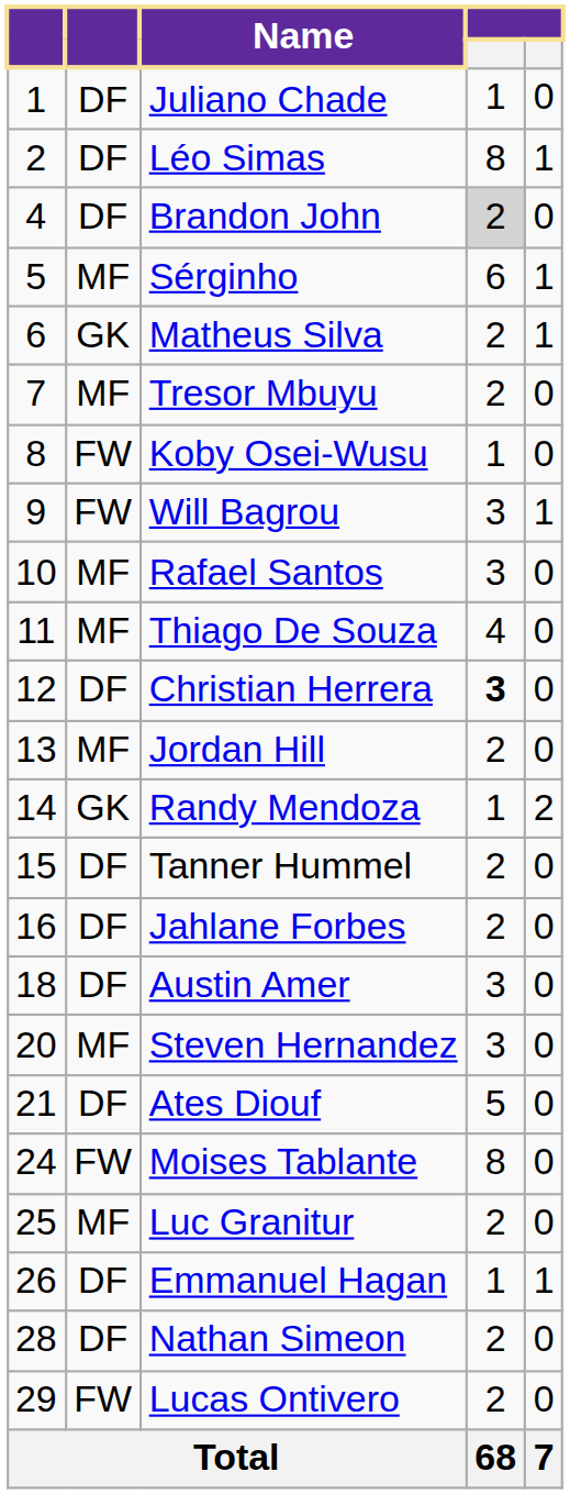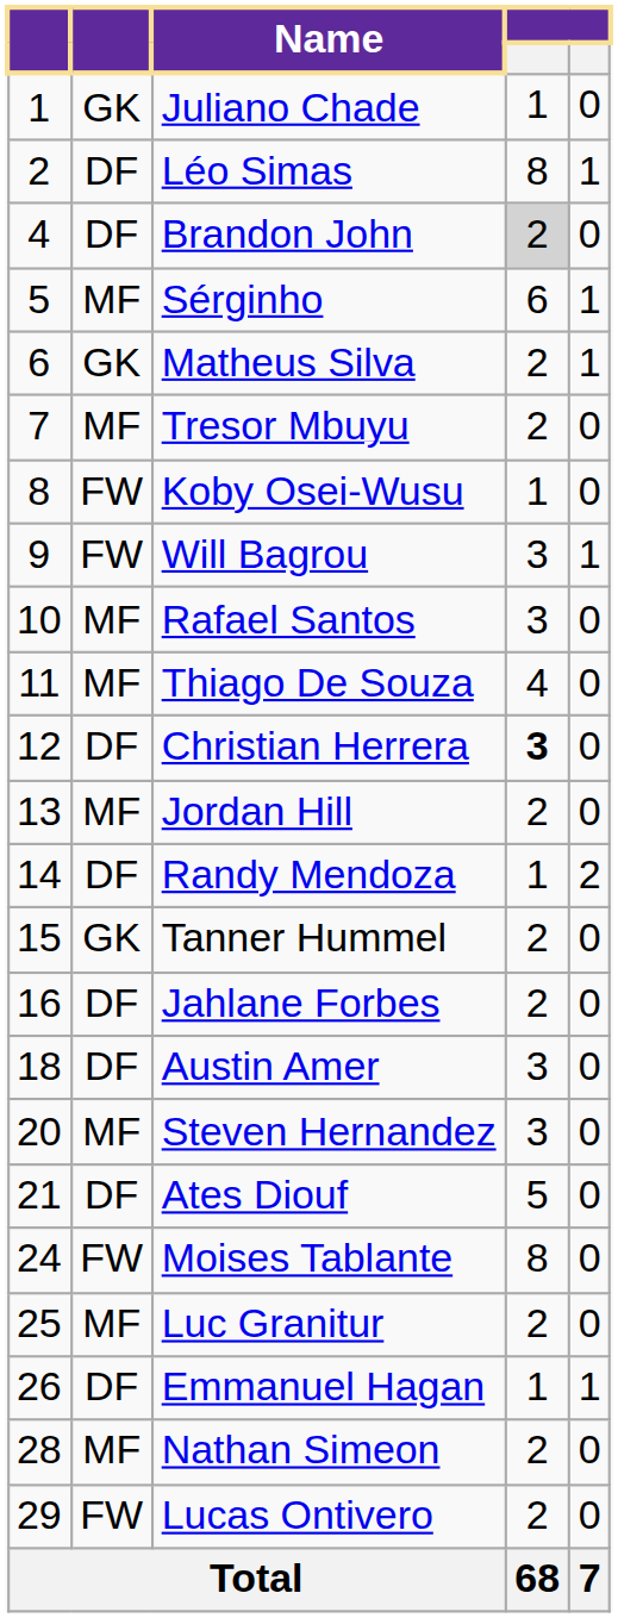 <table class="wikitable sortable" style="text-align:center;">
 <tr>
 <th rowspan="2" style="background:#5E299A; color:white; border:2px solid #F8E196;"></th>
 <th rowspan="2" style="background:#5E299A; color:white; border:2px solid #F8E196;"></th>
 <th rowspan="2" style="background:#5E299A; color:white; border:2px solid #F8E196;"><strong>Name</strong></th>
 <th colspan="2" style="background:#5E299A; color:white; border:2px solid #F8E196;"><strong></strong></th>
 </tr>
 <tr>
 <th></th>
 <th></th>
 </tr>
 <tr>
 <td>1</td>
-<td>DF</td>
+<td>GK</td>
 <td align="left"> <a href='#'>Juliano Chade</a></td>
 <td>1</td>
 <td>0</td>
 </tr>
 <tr>
 <td>2</td>
 <td>DF</td>
 <td align="left"> <a href='#'>Léo Simas</a></td>
 <td>8</td>
 <td>1</td>
 </tr>
 <tr>
 <td>4</td>
 <td>DF</td>
 <td align="left"> <a href='#'>Brandon John</a></td>
 <td style="background: lightgrey;">2</td>
 <td>0</td>
 </tr>
 <tr>
 <td>5</td>
 <td>MF</td>
 <td align="left"> <a href='#'>Sérginho</a></td>
 <td>6</td>
 <td>1</td>
 </tr>
 <tr>
 <td>6</td>
 <td>GK</td>
 <td align="left"> <a href='#'>Matheus Silva</a></td>
 <td>2</td>
 <td>1</td>
 </tr>
 <tr>
 <td>7</td>
 <td>MF</td>
 <td align="left"> <a href='#'>Tresor Mbuyu</a></td>
 <td>2</td>
 <td>0</td>
 </tr>
 <tr>
 <td>8</td>
 <td>FW</td>
 <td align="left"> <a href='#'>Koby Osei-Wusu</a></td>
 <td>1</td>
 <td>0</td>
 </tr>
 <tr>
 <td>9</td>
 <td>FW</td>
 <td align="left"> <a href='#'>Will Bagrou</a></td>
 <td>3</td>
 <td>1</td>
 </tr>
 <tr>
 <td>10</td>
 <td>MF</td>
 <td align="left"> <a href='#'>Rafael Santos</a></td>
 <td>3</td>
 <td>0</td>
 </tr>
 <tr>
 <td>11</td>
 <td>MF</td>
 <td align="left"> <a href='#'>Thiago De Souza</a></td>
 <td>4</td>
 <td>0</td>
 </tr>
 <tr>
 <td>12</td>
 <td>DF</td>
 <td align="left"> <a href='#'>Christian Herrera</a></td>
 <td><strong>3</strong></td>
 <td>0</td>
 </tr>
 <tr>
 <td>13</td>
 <td>MF</td>
 <td align="left"> <a href='#'>Jordan Hill</a></td>
 <td>2</td>
 <td>0</td>
 </tr>
 <tr>
 <td>14</td>
-<td>GK</td>
+<td>DF</td>
 <td align="left"> <a href='#'>Randy Mendoza</a></td>
 <td>1</td>
 <td>2</td>
 </tr>
 <tr>
 <td>15</td>
-<td>DF</td>
+<td>GK</td>
 <td align="left"> Tanner Hummel</td>
 <td>2</td>
 <td>0</td>
 </tr>
 <tr>
 <td>16</td>
 <td>DF</td>
 <td align="left"> <a href='#'>Jahlane Forbes</a></td>
 <td>2</td>
 <td>0</td>
 </tr>
 <tr>
 <td>18</td>
 <td>DF</td>
 <td align="left"> <a href='#'>Austin Amer</a></td>
 <td>3</td>
 <td>0</td>
 </tr>
 <tr>
 <td>20</td>
 <td>MF</td>
 <td align="left"> <a href='#'>Steven Hernandez</a></td>
 <td>3</td>
 <td>0</td>
 </tr>
 <tr>
 <td>21</td>
 <td>DF</td>
 <td align="left"> <a href='#'>Ates Diouf</a></td>
 <td>5</td>
 <td>0</td>
 </tr>
 <tr>
 <td>24</td>
 <td>FW</td>
 <td align="left"> <a href='#'>Moises Tablante</a></td>
 <td>8</td>
 <td>0</td>
 </tr>
 <tr>
 <td>25</td>
 <td>MF</td>
 <td align="left"> <a href='#'>Luc Granitur</a></td>
 <td>2</td>
 <td>0</td>
 </tr>
 <tr>
 <td>26</td>
 <td>DF</td>
 <td align="left"> <a href='#'>Emmanuel Hagan</a></td>
 <td>1</td>
 <td>1</td>
 </tr>
 <tr>
 <td>28</td>
-<td>DF</td>
+<td>MF</td>
 <td align="left"> <a href='#'>Nathan Simeon</a></td>
 <td>2</td>
 <td>0</td>
 </tr>
 <tr>
 <td>29</td>
 <td>FW</td>
 <td align="left"> <a href='#'>Lucas Ontivero</a></td>
 <td>2</td>
 <td>0</td>
 </tr>
 <tr>
 <th colspan="3">Total</th>
 <th>68</th>
 <th>7</th>
 </tr>
 </table>
